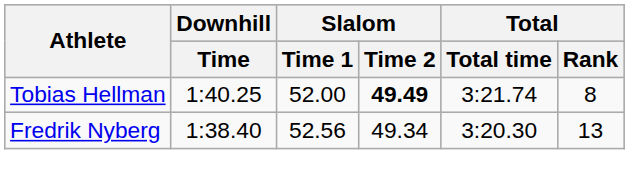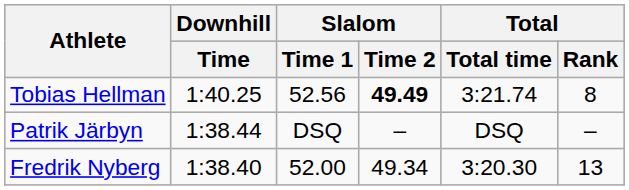 <table class="wikitable" style="font-size:90%">
 <tr>
 <th rowspan="2">Athlete</th>
 <th>Downhill</th>
 <th colspan="2">Slalom</th>
 <th colspan="2">Total</th>
 </tr>
 <tr>
 <th>Time</th>
 <th>Time 1</th>
 <th>Time 2</th>
 <th>Total time</th>
 <th>Rank</th>
 </tr>
 <tr>
 <td><a href='#'>Tobias Hellman</a></td>
 <td align="center">1:40.25</td>
-<td align="center">52.00</td>
+<td align="center">52.56</td>
 <td align="center"><strong>49.49</strong></td>
 <td align="center">3:21.74</td>
 <td align="center">8</td>
 </tr>
 <tr>
+<td><a href='#'>Patrik Järbyn</a></td>
+<td align="center">1:38.44</td>
+<td align="center">DSQ</td>
+<td align="center">–</td>
+<td align="center">DSQ</td>
+<td align="center">–</td>
+</tr>
+<tr>
 <td><a href='#'>Fredrik Nyberg</a></td>
 <td align="center">1:38.40</td>
-<td align="center">52.56</td>
+<td align="center">52.00</td>
 <td align="center">49.34</td>
 <td align="center">3:20.30</td>
 <td align="center">13</td>
 </tr>
 </table>
